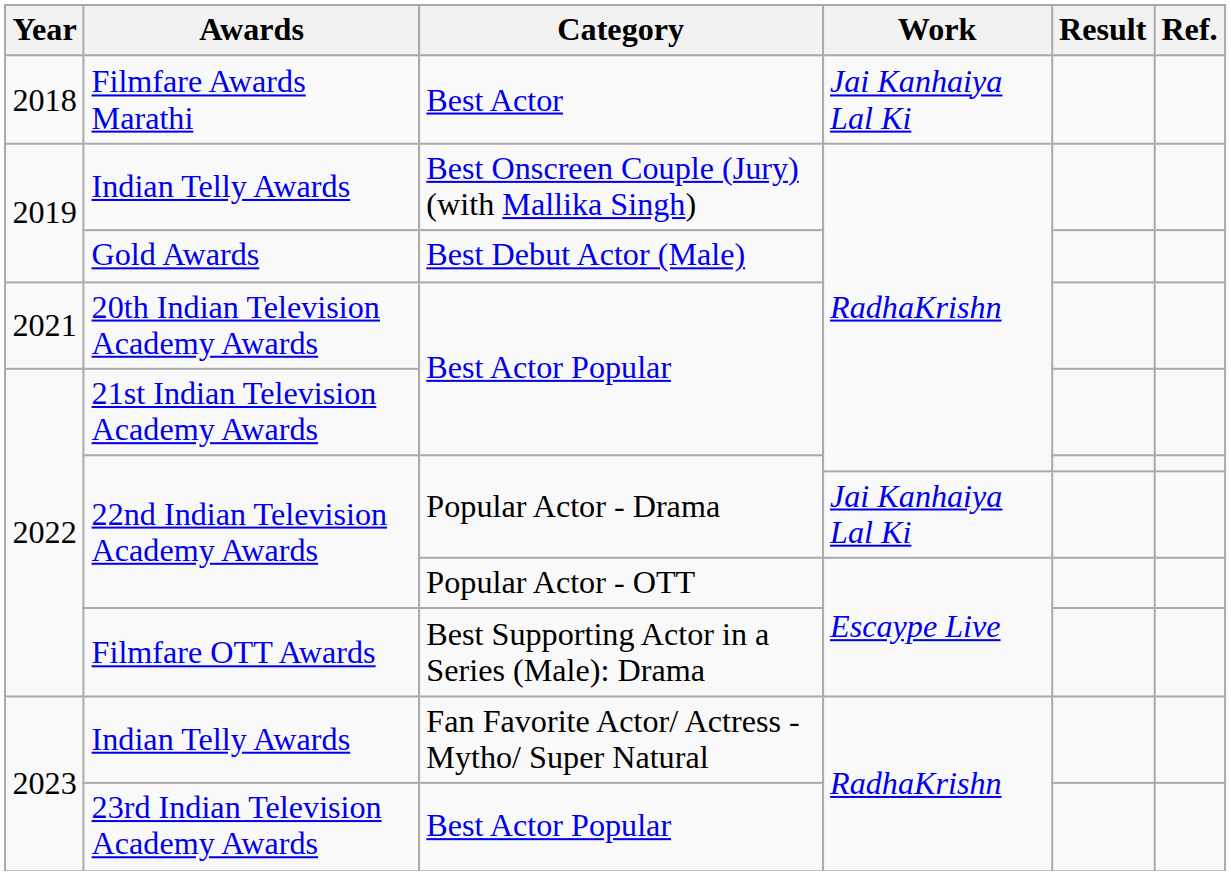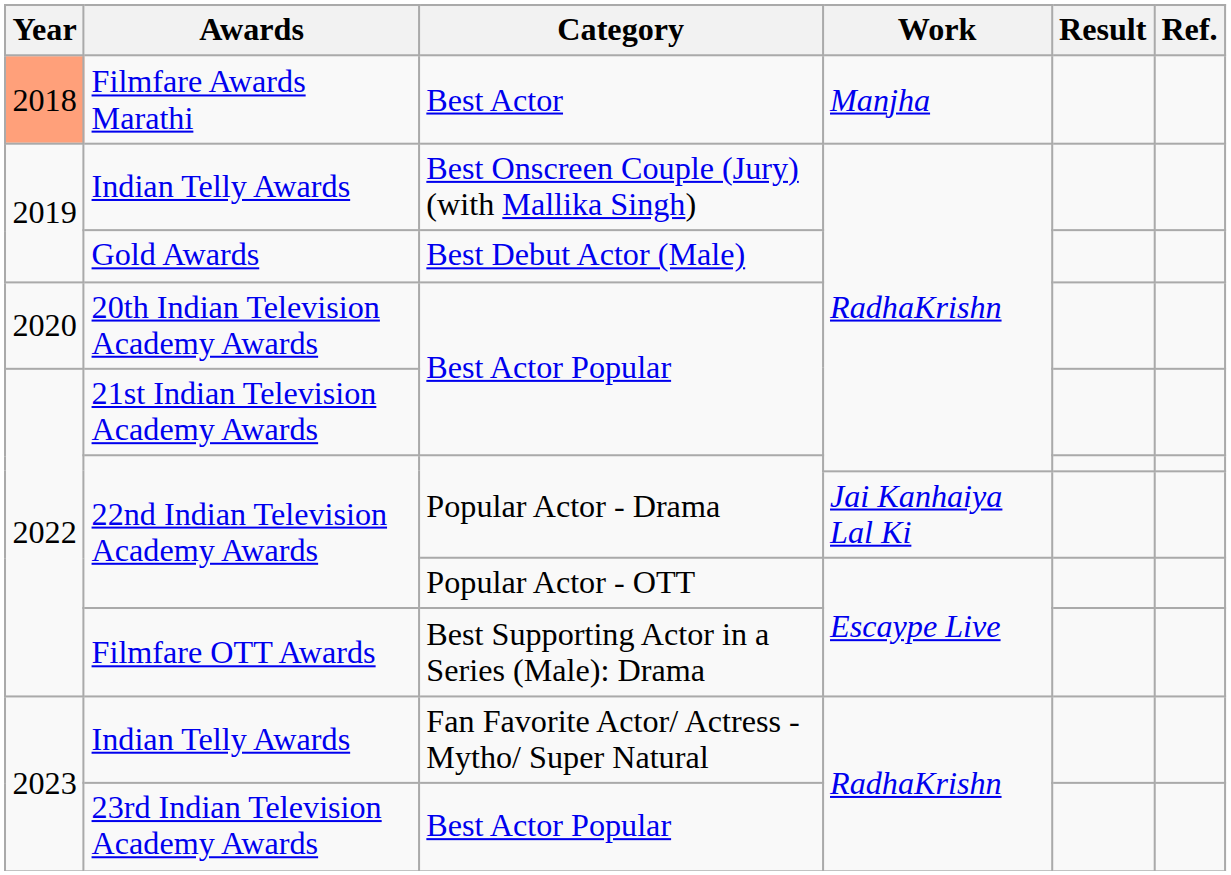 <table class="wikitable">
 <tr>
 <th>Year</th>
 <th>Awards</th>
 <th>Category</th>
 <th>Work</th>
 <th>Result</th>
 <th>Ref.</th>
 </tr>
 <tr>
-<td>2018</td>
+<td style="background: lightsalmon;">2018</td>
 <td><a href='#'>Filmfare Awards Marathi</a></td>
 <td><a href='#'>Best Actor</a></td>
-<td><em><a href='#'>Jai Kanhaiya Lal Ki</a></em></td>
+<td><em><a href='#'>Manjha</a></em></td>
 <td></td>
 <td></td>
 </tr>
 <tr>
 <td rowspan="2">2019</td>
 <td><a href='#'>Indian Telly Awards</a></td>
 <td><a href='#'>Best Onscreen Couple (Jury)</a> (with <a href='#'>Mallika Singh</a>)</td>
 <td rowspan="5"><em><a href='#'>RadhaKrishn</a></em></td>
 <td></td>
 <td></td>
 </tr>
 <tr>
 <td><a href='#'>Gold Awards</a></td>
 <td><a href='#'>Best Debut Actor (Male)</a></td>
 <td></td>
 <td></td>
 </tr>
 <tr>
-<td>2021</td>
+<td>2020</td>
 <td><a href='#'>20th Indian Television Academy Awards</a></td>
 <td rowspan="2"><a href='#'>Best Actor Popular</a></td>
 <td></td>
 <td></td>
 </tr>
 <tr>
 <td rowspan="5">2022</td>
 <td><a href='#'>21st Indian Television Academy Awards</a></td>
 <td></td>
 <td></td>
 </tr>
 <tr>
 <td rowspan="3"><a href='#'>22nd Indian Television Academy Awards</a></td>
 <td rowspan="2">Popular Actor - Drama</td>
 <td></td>
 <td></td>
 </tr>
 <tr>
 <td><em><a href='#'>Jai Kanhaiya Lal Ki</a></em></td>
 <td></td>
 <td></td>
 </tr>
 <tr>
 <td>Popular Actor - OTT</td>
 <td rowspan="2"><em><a href='#'>Escaype Live</a></em></td>
 <td></td>
 <td></td>
 </tr>
 <tr>
 <td><a href='#'>Filmfare OTT Awards</a></td>
 <td>Best Supporting Actor in a Series (Male): Drama</td>
 <td></td>
 <td></td>
 </tr>
 <tr>
 <td rowspan="2">2023</td>
 <td><a href='#'>Indian Telly Awards</a></td>
 <td>Fan Favorite Actor/ Actress - Mytho/ Super Natural</td>
 <td rowspan="5"><em><a href='#'>RadhaKrishn</a></em></td>
 <td></td>
 <td></td>
 </tr>
 <tr>
 <td><a href='#'>23rd Indian Television Academy Awards</a></td>
 <td><a href='#'>Best Actor Popular</a></td>
 <td></td>
 <td></td>
 </tr>
 </table>
